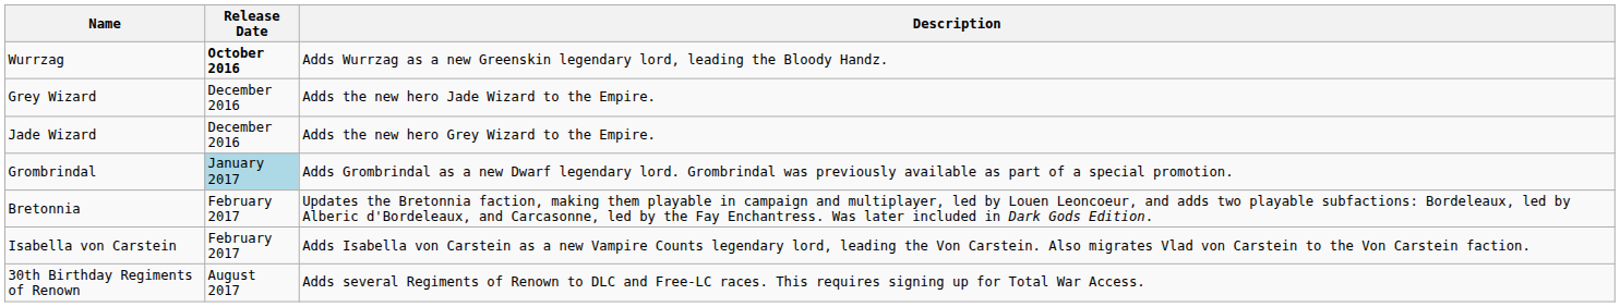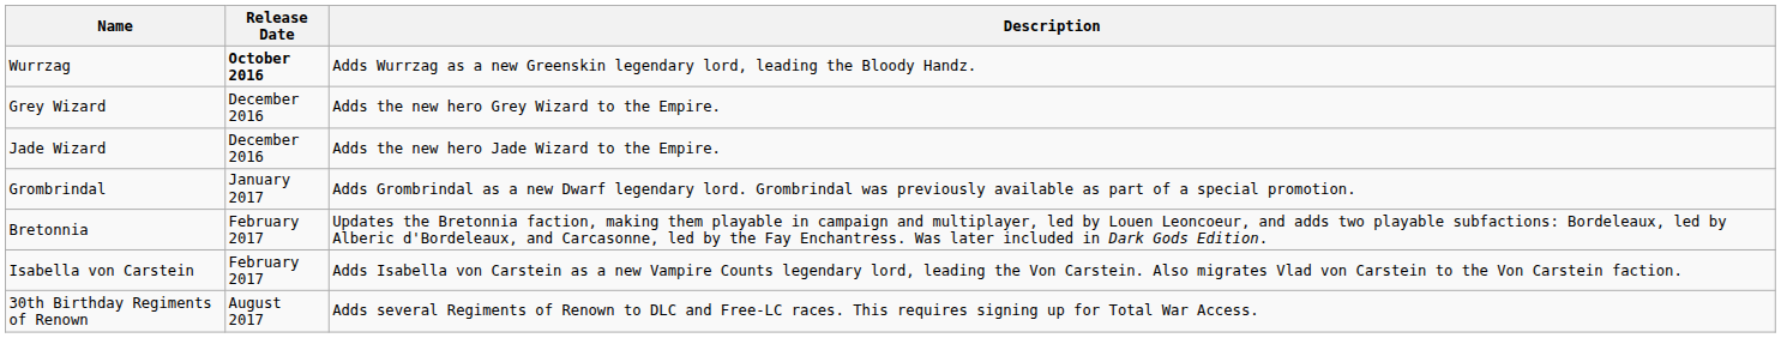 <table class="wikitable">
 <tr>
 <th>Name</th>
 <th>Release Date</th>
 <th>Description</th>
 </tr>
 <tr>
 <td>Wurrzag</td>
 <td><strong>October 2016</strong></td>
 <td>Adds Wurrzag as a new Greenskin legendary lord, leading the Bloody Handz.</td>
 </tr>
 <tr>
 <td>Grey Wizard</td>
 <td>December 2016</td>
-<td>Adds the new hero Jade Wizard to the Empire.</td>
+<td>Adds the new hero Grey Wizard to the Empire.</td>
 </tr>
 <tr>
 <td>Jade Wizard</td>
 <td>December 2016</td>
-<td>Adds the new hero Grey Wizard to the Empire.</td>
+<td>Adds the new hero Jade Wizard to the Empire.</td>
 </tr>
 <tr>
 <td>Grombrindal</td>
-<td style="background: lightblue;">January 2017</td>
+<td>January 2017</td>
 <td>Adds Grombrindal as a new Dwarf legendary lord. Grombrindal was previously available as part of a special promotion.</td>
 </tr>
 <tr>
 <td>Bretonnia</td>
 <td>February 2017</td>
 <td>Updates the Bretonnia faction, making them playable in campaign and multiplayer, led by Louen Leoncoeur, and adds two playable subfactions: Bordeleaux, led by Alberic d'Bordeleaux, and Carcasonne, led by the Fay Enchantress. Was later included in <em>Dark Gods Edition</em>.</td>
 </tr>
 <tr>
 <td>Isabella von Carstein</td>
 <td>February 2017</td>
 <td>Adds Isabella von Carstein as a new Vampire Counts legendary lord, leading the Von Carstein. Also migrates Vlad von Carstein to the Von Carstein faction.</td>
 </tr>
 <tr>
 <td>30th Birthday Regiments of Renown</td>
 <td>August 2017</td>
 <td>Adds several Regiments of Renown to DLC and Free-LC races. This requires signing up for Total War Access.</td>
 </tr>
 </table>
